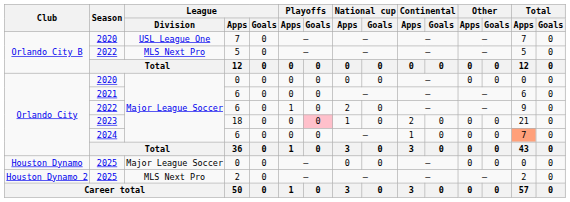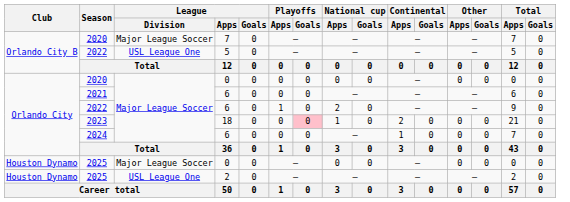 <table class="wikitable" style="text-align:center;">
 <tr>
 <th rowspan="2">Club</th>
 <th rowspan="2">Season</th>
 <th colspan="3">League</th>
 <th colspan="2">Playoffs</th>
 <th colspan="2">National cup</th>
 <th colspan="2">Continental</th>
 <th colspan="2">Other</th>
 <th colspan="2">Total</th>
 </tr>
 <tr>
 <th>Division</th>
 <th>Apps</th>
 <th>Goals</th>
 <th>Apps</th>
 <th>Goals</th>
 <th>Apps</th>
 <th>Goals</th>
 <th>Apps</th>
 <th>Goals</th>
 <th>Apps</th>
 <th>Goals</th>
 <th>Apps</th>
 <th>Goals</th>
 </tr>
 <tr>
 <td rowspan="3"><a href='#'>Orlando City B</a></td>
 <td><a href='#'>2020</a></td>
-<td><a href='#'>USL League One</a></td>
+<td>Major League Soccer</td>
 <td>7</td>
 <td>0</td>
 <td colspan="2">—</td>
 <td colspan="2">—</td>
 <td colspan="2">—</td>
 <td colspan="2">—</td>
 <td>7</td>
 <td>0</td>
 </tr>
 <tr>
 <td><a href='#'>2022</a></td>
-<td><a href='#'>MLS Next Pro</a></td>
+<td><a href='#'>USL League One</a></td>
 <td>5</td>
 <td>0</td>
 <td colspan="2">—</td>
 <td colspan="2">—</td>
 <td colspan="2">—</td>
 <td colspan="2">—</td>
 <td>5</td>
 <td>0</td>
 </tr>
 <tr>
 <th colspan="2">Total</th>
 <th>12</th>
 <th>0</th>
 <th>0</th>
 <th>0</th>
 <th>0</th>
 <th>0</th>
 <th>0</th>
 <th>0</th>
 <th>0</th>
 <th>0</th>
 <th>12</th>
 <th>0</th>
 </tr>
 <tr>
 <td rowspan="6"><a href='#'>Orlando City</a></td>
 <td><a href='#'>2020</a></td>
 <td rowspan="5"><a href='#'>Major League Soccer</a></td>
 <td>0</td>
 <td>0</td>
 <td>0</td>
 <td>0</td>
 <td>0</td>
 <td>0</td>
 <td colspan="2">—</td>
 <td>0</td>
 <td>0</td>
 <td>0</td>
 <td>0</td>
 </tr>
 <tr>
 <td><a href='#'>2021</a></td>
 <td>6</td>
 <td>0</td>
 <td>0</td>
 <td>0</td>
 <td colspan="2">—</td>
 <td colspan="2">—</td>
 <td colspan="2">—</td>
 <td>6</td>
 <td>0</td>
 </tr>
 <tr>
 <td><a href='#'>2022</a></td>
 <td>6</td>
 <td>0</td>
 <td>1</td>
 <td>0</td>
 <td>2</td>
 <td>0</td>
 <td colspan="2">—</td>
 <td colspan="2">—</td>
 <td>9</td>
 <td>0</td>
 </tr>
 <tr>
 <td><a href='#'>2023</a></td>
 <td>18</td>
 <td>0</td>
 <td>0</td>
 <td style="background: pink;">0</td>
 <td>1</td>
 <td>0</td>
 <td>2</td>
 <td>0</td>
 <td>0</td>
 <td>0</td>
 <td>21</td>
 <td>0</td>
 </tr>
 <tr>
 <td><a href='#'>2024</a></td>
 <td>6</td>
 <td>0</td>
 <td>0</td>
 <td>0</td>
 <td colspan="2">—</td>
 <td>1</td>
 <td>0</td>
 <td>0</td>
 <td>0</td>
-<td style="background: lightsalmon;">7</td>
+<td>7</td>
 <td>0</td>
 </tr>
 <tr>
 <th colspan="2">Total</th>
 <th>36</th>
 <th>0</th>
 <th>1</th>
 <th>0</th>
 <th>3</th>
 <th>0</th>
 <th>3</th>
 <th>0</th>
 <th>0</th>
 <th>0</th>
 <th>43</th>
 <th>0</th>
 </tr>
 <tr>
 <td><a href='#'>Houston Dynamo</a></td>
 <td><a href='#'>2025</a></td>
 <td>Major League Soccer</td>
 <td>0</td>
 <td>0</td>
 <td colspan="2">—</td>
 <td>0</td>
 <td>0</td>
 <td colspan="2">—</td>
 <td>0</td>
 <td>0</td>
 <td>0</td>
 <td>0</td>
 </tr>
 <tr>
-<td><a href='#'>Houston Dynamo 2</a></td>
+<td><a href='#'>Houston Dynamo</a></td>
 <td><a href='#'>2025</a></td>
-<td>MLS Next Pro</td>
+<td><a href='#'>USL League One</a></td>
 <td>2</td>
 <td>0</td>
 <td colspan="2">—</td>
 <td colspan="2">—</td>
 <td colspan="2">—</td>
 <td colspan="2">—</td>
 <td>2</td>
 <td>0</td>
 </tr>
 <tr>
 <th colspan="3">Career total</th>
 <th>50</th>
 <th>0</th>
 <th>1</th>
 <th>0</th>
 <th>3</th>
 <th>0</th>
 <th>3</th>
 <th>0</th>
 <th>0</th>
 <th>0</th>
 <th>57</th>
 <th>0</th>
 </tr>
 </table>
